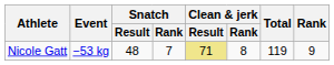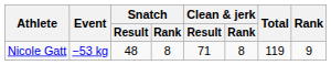 <table class="wikitable" style="font-size:90%">
 <tr>
 <th rowspan="2">Athlete</th>
 <th rowspan="2">Event</th>
 <th colspan="2">Snatch</th>
 <th colspan="2">Clean & jerk</th>
 <th rowspan="2">Total</th>
 <th rowspan="2">Rank</th>
 </tr>
 <tr style="font-size:95%">
 <th>Result</th>
 <th>Rank</th>
 <th>Result</th>
 <th>Rank</th>
 </tr>
 <tr align=center>
 <td align=left><a href='#'>Nicole Gatt</a></td>
 <td align=left><a href='#'>−53 kg</a></td>
 <td>48</td>
-<td>7</td>
-<td style="background: khaki;">71</td>
+<td>8</td>
+<td>71</td>
 <td>8</td>
 <td>119</td>
 <td>9</td>
 </tr>
 </table>
